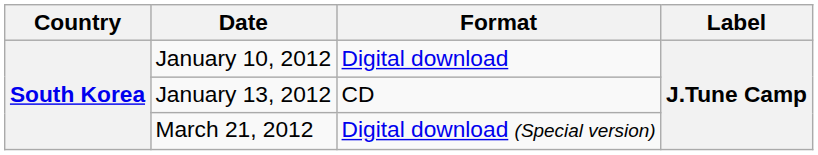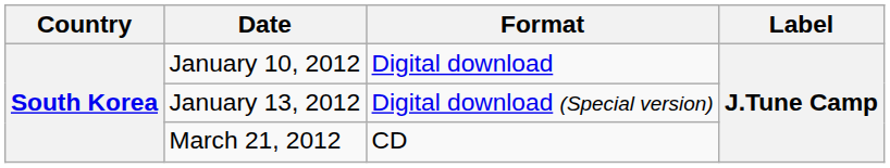 <table class="wikitable plainrowheaders">
 <tr>
 <th scope="col">Country</th>
 <th>Date</th>
 <th>Format</th>
 <th>Label</th>
 </tr>
 <tr>
 <th scope="row" rowspan="3"><a href='#'>South Korea</a></th>
 <td>January 10, 2012</td>
 <td><a href='#'>Digital download</a></td>
 <th scope="row" rowspan="3">J.Tune Camp</th>
 </tr>
 <tr>
 <td>January 13, 2012</td>
-<td>CD</td>
+<td><a href='#'>Digital download</a> <small><em>(Special version)</em></small></td>
 </tr>
 <tr>
 <td>March 21, 2012</td>
-<td><a href='#'>Digital download</a> <small><em>(Special version)</em></small></td>
+<td>CD</td>
 </tr>
 </table>
